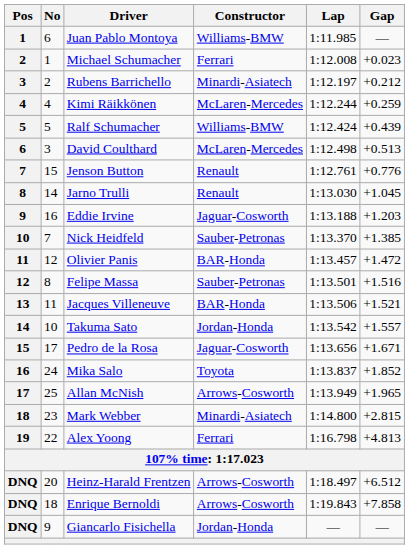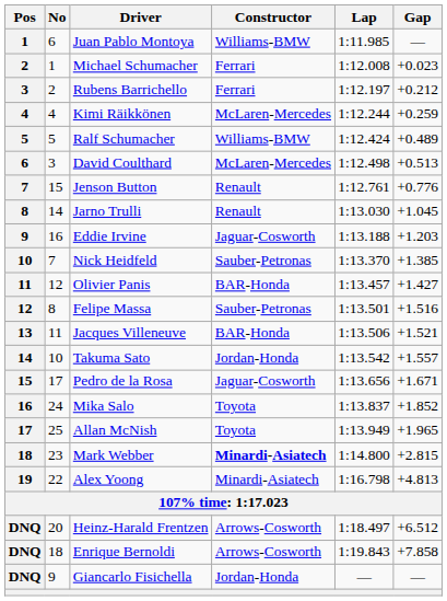 <table class="wikitable sortable" style="font-size:85%;">
 <tr>
 <th>Pos</th>
 <th>No</th>
 <th>Driver</th>
 <th>Constructor</th>
 <th>Lap</th>
 <th>Gap</th>
 </tr>
 <tr>
 <th>1</th>
 <td>6</td>
 <td> <a href='#'>Juan Pablo Montoya</a></td>
 <td><a href='#'>Williams</a>-<a href='#'>BMW</a></td>
 <td>1:11.985</td>
 <td align="center">—</td>
 </tr>
 <tr>
 <th>2</th>
 <td>1</td>
 <td> <a href='#'>Michael Schumacher</a></td>
 <td><a href='#'>Ferrari</a></td>
 <td>1:12.008</td>
 <td>+0.023</td>
 </tr>
 <tr>
 <th>3</th>
 <td>2</td>
 <td> <a href='#'>Rubens Barrichello</a></td>
-<td><a href='#'>Minardi</a>-<a href='#'>Asiatech</a></td>
+<td><a href='#'>Ferrari</a></td>
 <td>1:12.197</td>
 <td>+0.212</td>
 </tr>
 <tr>
 <th>4</th>
 <td>4</td>
 <td> <a href='#'>Kimi Räikkönen</a></td>
 <td><a href='#'>McLaren</a>-<a href='#'>Mercedes</a></td>
 <td>1:12.244</td>
 <td>+0.259</td>
 </tr>
 <tr>
 <th>5</th>
 <td>5</td>
 <td> <a href='#'>Ralf Schumacher</a></td>
 <td><a href='#'>Williams</a>-<a href='#'>BMW</a></td>
 <td>1:12.424</td>
-<td>+0.439</td>
+<td>+0.489</td>
 </tr>
 <tr>
 <th>6</th>
 <td>3</td>
 <td> <a href='#'>David Coulthard</a></td>
 <td><a href='#'>McLaren</a>-<a href='#'>Mercedes</a></td>
 <td>1:12.498</td>
 <td>+0.513</td>
 </tr>
 <tr>
 <th>7</th>
 <td>15</td>
 <td> <a href='#'>Jenson Button</a></td>
 <td><a href='#'>Renault</a></td>
 <td>1:12.761</td>
 <td>+0.776</td>
 </tr>
 <tr>
 <th>8</th>
 <td>14</td>
 <td> <a href='#'>Jarno Trulli</a></td>
 <td><a href='#'>Renault</a></td>
 <td>1:13.030</td>
 <td>+1.045</td>
 </tr>
 <tr>
 <th>9</th>
 <td>16</td>
 <td> <a href='#'>Eddie Irvine</a></td>
 <td><a href='#'>Jaguar</a>-<a href='#'>Cosworth</a></td>
 <td>1:13.188</td>
 <td>+1.203</td>
 </tr>
 <tr>
 <th>10</th>
 <td>7</td>
 <td> <a href='#'>Nick Heidfeld</a></td>
 <td><a href='#'>Sauber</a>-<a href='#'>Petronas</a></td>
 <td>1:13.370</td>
 <td>+1.385</td>
 </tr>
 <tr>
 <th>11</th>
 <td>12</td>
 <td> <a href='#'>Olivier Panis</a></td>
 <td><a href='#'>BAR</a>-<a href='#'>Honda</a></td>
 <td>1:13.457</td>
-<td>+1.472</td>
+<td>+1.427</td>
 </tr>
 <tr>
 <th>12</th>
 <td>8</td>
 <td> <a href='#'>Felipe Massa</a></td>
 <td><a href='#'>Sauber</a>-<a href='#'>Petronas</a></td>
 <td>1:13.501</td>
 <td>+1.516</td>
 </tr>
 <tr>
 <th>13</th>
 <td>11</td>
 <td> <a href='#'>Jacques Villeneuve</a></td>
 <td><a href='#'>BAR</a>-<a href='#'>Honda</a></td>
 <td>1:13.506</td>
 <td>+1.521</td>
 </tr>
 <tr>
 <th>14</th>
 <td>10</td>
 <td> <a href='#'>Takuma Sato</a></td>
 <td><a href='#'>Jordan</a>-<a href='#'>Honda</a></td>
 <td>1:13.542</td>
 <td>+1.557</td>
 </tr>
 <tr>
 <th>15</th>
 <td>17</td>
 <td> <a href='#'>Pedro de la Rosa</a></td>
 <td><a href='#'>Jaguar</a>-<a href='#'>Cosworth</a></td>
 <td>1:13.656</td>
 <td>+1.671</td>
 </tr>
 <tr>
 <th>16</th>
 <td>24</td>
 <td> <a href='#'>Mika Salo</a></td>
 <td><a href='#'>Toyota</a></td>
 <td>1:13.837</td>
 <td>+1.852</td>
 </tr>
 <tr>
 <th>17</th>
 <td>25</td>
 <td> <a href='#'>Allan McNish</a></td>
-<td><a href='#'>Arrows</a>-<a href='#'>Cosworth</a></td>
+<td><a href='#'>Toyota</a></td>
 <td>1:13.949</td>
 <td>+1.965</td>
 </tr>
 <tr>
 <th>18</th>
 <td>23</td>
 <td> <a href='#'>Mark Webber</a></td>
-<td><a href='#'>Minardi</a>-<a href='#'>Asiatech</a></td>
+<td><strong><a href='#'>Minardi</a>-<a href='#'>Asiatech</a></strong></td>
 <td>1:14.800</td>
 <td>+2.815</td>
 </tr>
 <tr>
 <th>19</th>
 <td>22</td>
 <td> <a href='#'>Alex Yoong</a></td>
-<td><a href='#'>Ferrari</a></td>
+<td><a href='#'>Minardi</a>-<a href='#'>Asiatech</a></td>
 <td>1:16.798</td>
 <td>+4.813</td>
 </tr>
 <tr>
 <th colspan="6"><a href='#'>107% time</a>: 1:17.023</th>
 </tr>
 <tr>
 <th>DNQ</th>
 <td>20</td>
 <td> <a href='#'>Heinz-Harald Frentzen</a></td>
 <td><a href='#'>Arrows</a>-<a href='#'>Cosworth</a></td>
 <td>1:18.497</td>
 <td>+6.512</td>
 </tr>
 <tr>
 <th>DNQ</th>
 <td>18</td>
 <td> <a href='#'>Enrique Bernoldi</a></td>
 <td><a href='#'>Arrows</a>-<a href='#'>Cosworth</a></td>
 <td>1:19.843</td>
 <td>+7.858</td>
 </tr>
 <tr>
 <th>DNQ</th>
 <td>9</td>
 <td> <a href='#'>Giancarlo Fisichella</a></td>
 <td><a href='#'>Jordan</a>-<a href='#'>Honda</a></td>
 <td align="center">—</td>
 <td align="center">—</td>
 </tr>
 <tr>
 <th colspan="6"></th>
 </tr>
 </table>
